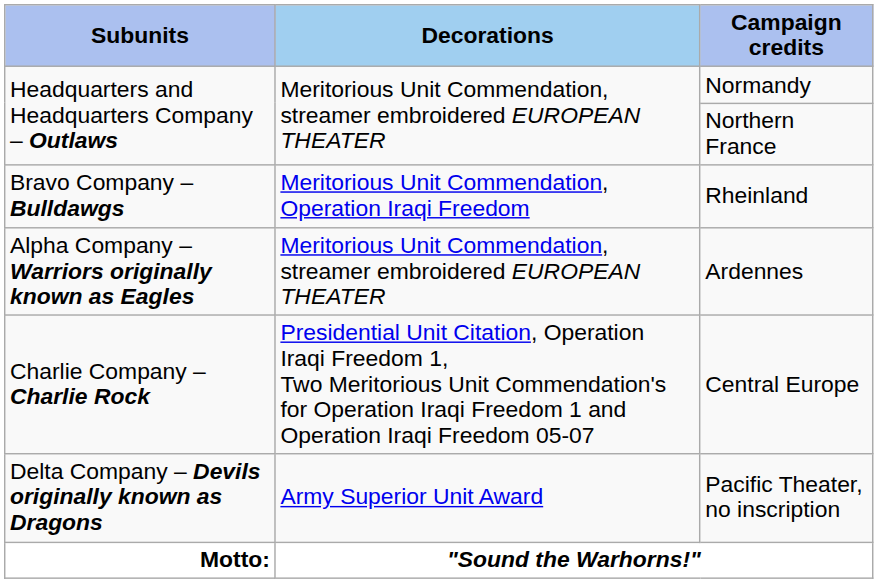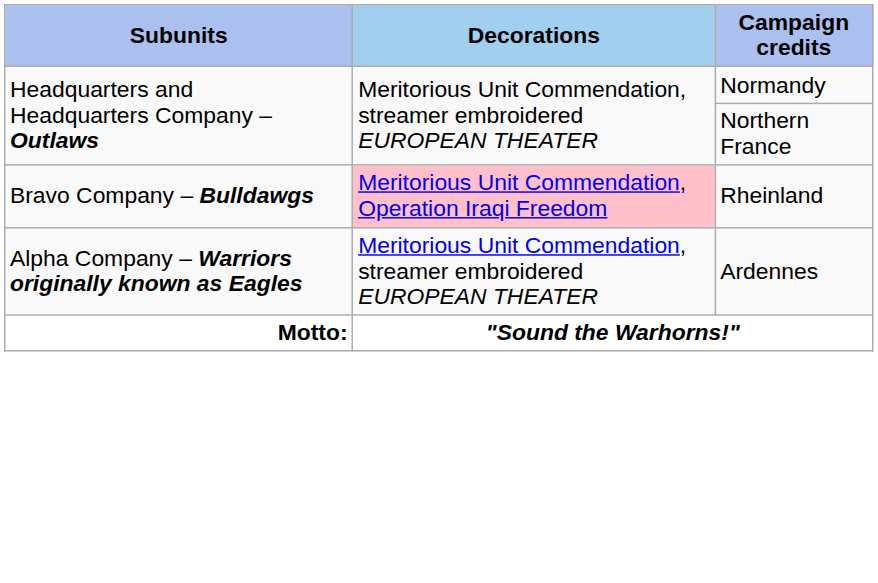 <table class="wikitable" style="border:0px" align="center">
 <tr>
 <th style="background:#ABC0EF; border:0px 0px 0px 0px">Subunits</th>
 <th style="background:#A0CFF0; border:0px 0px 0px 0px">Decorations</th>
 <th style="background:#ABC0EF; border:0px 0px 0px 0px">Campaign credits</th>
 </tr>
 <tr>
 <td rowspan="2">Headquarters and<br>Headquarters Company – <strong><em>Outlaws</em></strong></td>
 <td rowspan="2">Meritorious Unit Commendation, <br>streamer embroidered <em>EUROPEAN THEATER</em></td>
 <td>Normandy</td>
 </tr>
 <tr>
 <td>Northern France</td>
 </tr>
 <tr>
 <td>Bravo Company – <strong><em>Bulldawgs</em></strong></td>
-<td><a href='#'>Meritorious Unit Commendation</a>, <a href='#'>Operation Iraqi Freedom</a></td>
+<td style="background: pink;"><a href='#'>Meritorious Unit Commendation</a>, <a href='#'>Operation Iraqi Freedom</a></td>
 <td>Rheinland</td>
 </tr>
 <tr>
 <td>Alpha Company – <strong><em>Warriors originally known as Eagles</em></strong></td>
 <td><a href='#'>Meritorious Unit Commendation</a>,<br> streamer embroidered <em>EUROPEAN THEATER</em></td>
 <td>Ardennes</td>
 </tr>
 <tr>
-<td>Charlie Company – <strong><em>Charlie Rock</em></strong></td>
-<td><a href='#'>Presidential Unit Citation</a>, Operation Iraqi Freedom 1,<br>Two Meritorious Unit Commendation's for Operation Iraqi Freedom 1 and Operation Iraqi Freedom 05-07</td>
-<td>Central Europe</td>
-</tr>
-<tr>
-<td>Delta Company – <strong><em>Devils originally known as Dragons</em></strong></td>
-<td><a href='#'>Army Superior Unit Award</a></td>
-<td>Pacific Theater, no inscription</td>
-</tr>
-<tr>
 <td align="right" cell style="background:white; border:0px 0px 0px 0px"><strong>Motto:</strong></td>
 <td colspan="2" align="center" cell style="background:white; border:0px 0px 0px 0px"><strong><em>"Sound the Warhorns!"</em></strong></td>
 </tr>
 </table>
